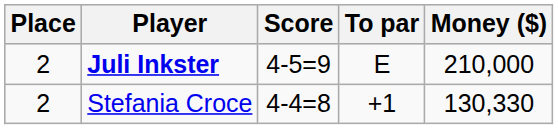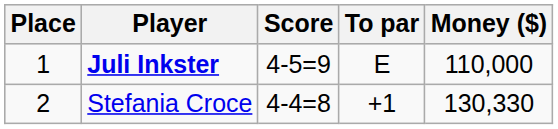 <table class="wikitable">
 <tr>
 <th>Place</th>
 <th>Player</th>
 <th>Score</th>
 <th>To par</th>
 <th>Money ($)</th>
 </tr>
 <tr>
-<td align=center>2</td>
+<td align=center>1</td>
 <td> <strong><a href='#'>Juli Inkster</a></strong></td>
 <td align=center>4-5=9</td>
 <td align=center>E</td>
-<td align=center>210,000</td>
+<td align=center>110,000</td>
 </tr>
 <tr>
 <td align=center>2</td>
 <td> <a href='#'>Stefania Croce</a></td>
 <td align=center>4-4=8</td>
 <td align=center>+1</td>
 <td align=center>130,330</td>
 </tr>
 </table>
